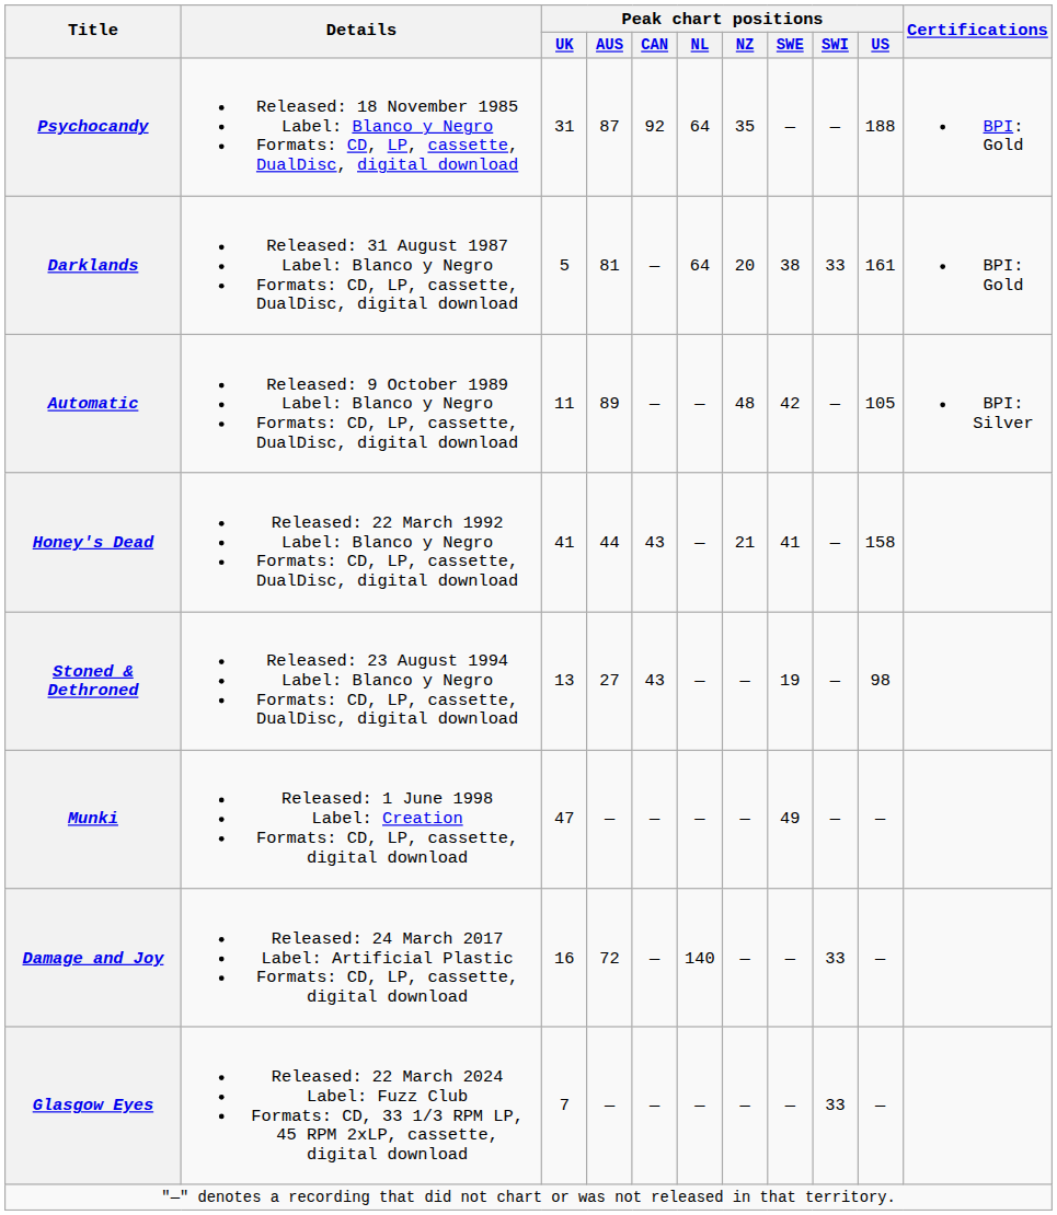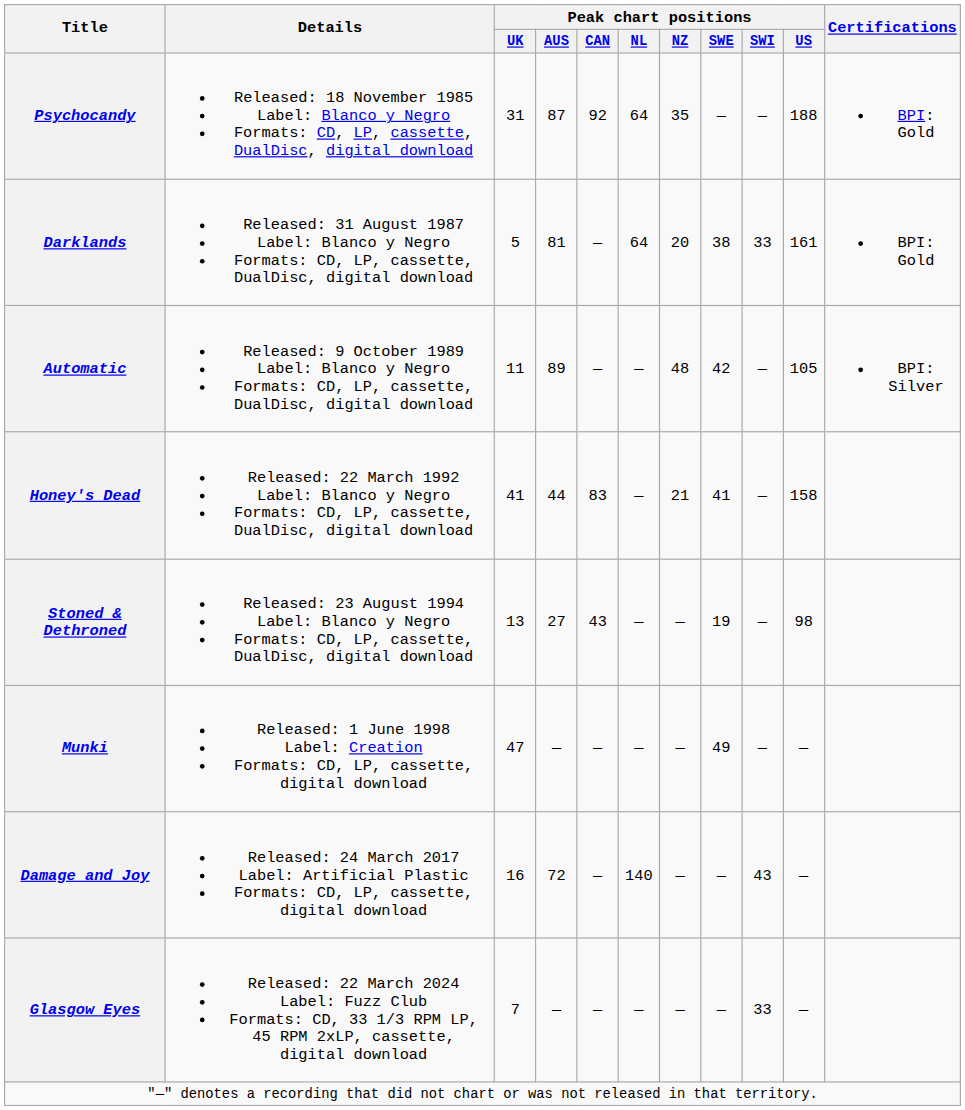 <table class="wikitable plainrowheaders" style="text-align:center">
 <tr>
 <th scope="col" rowspan="2" style="width:10em;">Title</th>
 <th scope="col" rowspan="2" style="width:21em;">Details</th>
 <th scope="col" colspan="8">Peak chart positions</th>
 <th scope="col" rowspan="2" style="width:8em;"><a href='#'>Certifications</a></th>
 </tr>
 <tr>
 <th scope="col" style="width:2.5em;font-size:90%;"><a href='#'>UK</a><br></th>
 <th scope="col" style="width:2.5em;font-size:90%;"><a href='#'>AUS</a><br></th>
 <th scope="col" style="width:2.5em;font-size:90%;"><a href='#'>CAN</a><br></th>
 <th scope="col" style="width:2.5em;font-size:90%;"><a href='#'>NL</a><br></th>
 <th scope="col" style="width:2.5em;font-size:90%;"><a href='#'>NZ</a><br></th>
 <th scope="col" style="width:2.5em;font-size:90%;"><a href='#'>SWE</a><br></th>
 <th scope="col" style="width:2.5em;font-size:90%;"><a href='#'>SWI</a><br></th>
 <th scope="col" style="width:2.5em;font-size:90%;"><a href='#'>US</a><br></th>
 </tr>
 <tr>
 <th scope="row"><em><a href='#'>Psychocandy</a></em></th>
 <td><br><ul><li>Released: 18 November 1985</li><li>Label: <a href='#'>Blanco y Negro</a></li><li>Formats: <a href='#'>CD</a>, <a href='#'>LP</a>, <a href='#'>cassette</a>, <a href='#'>DualDisc</a>, <a href='#'>digital download</a></li></ul></td>
 <td>31</td>
 <td>87</td>
 <td>92</td>
 <td>64</td>
 <td>35</td>
 <td>—</td>
 <td>—</td>
 <td>188</td>
 <td><br><ul><li><a href='#'>BPI</a>: Gold</li></ul></td>
 </tr>
 <tr>
 <th scope="row"><em><a href='#'>Darklands</a></em></th>
 <td><br><ul><li>Released: 31 August 1987</li><li>Label: Blanco y Negro</li><li>Formats: CD, LP, cassette, DualDisc, digital download</li></ul></td>
 <td>5</td>
 <td>81</td>
 <td>—</td>
 <td>64</td>
 <td>20</td>
 <td>38</td>
 <td>33</td>
 <td>161</td>
 <td><br><ul><li>BPI: Gold</li></ul></td>
 </tr>
 <tr>
 <th scope="row"><em><a href='#'>Automatic</a></em></th>
 <td><br><ul><li>Released: 9 October 1989</li><li>Label: Blanco y Negro</li><li>Formats: CD, LP, cassette, DualDisc, digital download</li></ul></td>
 <td>11</td>
 <td>89</td>
 <td>—</td>
 <td>—</td>
 <td>48</td>
 <td>42</td>
 <td>—</td>
 <td>105</td>
 <td><br><ul><li>BPI: Silver</li></ul></td>
 </tr>
 <tr>
 <th scope="row"><em><a href='#'>Honey's Dead</a></em></th>
 <td><br><ul><li>Released: 22 March 1992</li><li>Label: Blanco y Negro</li><li>Formats: CD, LP, cassette, DualDisc, digital download</li></ul></td>
 <td>41</td>
 <td>44</td>
-<td>43</td>
+<td>83</td>
 <td>—</td>
 <td>21</td>
 <td>41</td>
 <td>—</td>
 <td>158</td>
 <td></td>
 </tr>
 <tr>
 <th scope="row"><em><a href='#'>Stoned & Dethroned</a></em></th>
 <td><br><ul><li>Released: 23 August 1994</li><li>Label: Blanco y Negro</li><li>Formats: CD, LP, cassette, DualDisc, digital download</li></ul></td>
 <td>13</td>
 <td>27</td>
 <td>43</td>
 <td>—</td>
 <td>—</td>
 <td>19</td>
 <td>—</td>
 <td>98</td>
 <td></td>
 </tr>
 <tr>
 <th scope="row"><em><a href='#'>Munki</a></em></th>
 <td><br><ul><li>Released: 1 June 1998</li><li>Label: <a href='#'>Creation</a></li><li>Formats: CD, LP, cassette, digital download</li></ul></td>
 <td>47</td>
 <td>—</td>
 <td>—</td>
 <td>—</td>
 <td>—</td>
 <td>49</td>
 <td>—</td>
 <td>—</td>
 <td></td>
 </tr>
 <tr>
 <th scope="row"><em><a href='#'>Damage and Joy</a></em></th>
 <td><br><ul><li>Released: 24 March 2017</li><li>Label: Artificial Plastic</li><li>Formats: CD, LP, cassette, digital download</li></ul></td>
 <td>16</td>
 <td>72</td>
 <td>—</td>
 <td>140</td>
 <td>—</td>
 <td>—</td>
-<td>33</td>
+<td>43</td>
 <td>—</td>
 <td></td>
 </tr>
 <tr>
 <th scope="row"><em><a href='#'>Glasgow Eyes</a></em></th>
 <td><br><ul><li>Released: 22 March 2024</li><li>Label: Fuzz Club</li><li>Formats: CD, 33 1/3 RPM LP, 45 RPM 2xLP, cassette, digital download</li></ul></td>
 <td>7</td>
 <td>—</td>
 <td>—</td>
 <td>—</td>
 <td>—</td>
 <td>—</td>
 <td>33</td>
 <td>—</td>
 <td></td>
 </tr>
 <tr>
 <td colspan="11" style="font-size:90%">"—" denotes a recording that did not chart or was not released in that territory.</td>
 </tr>
 </table>
